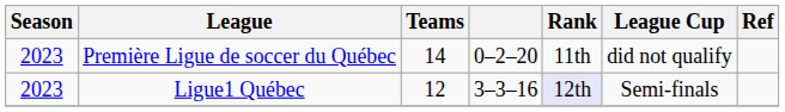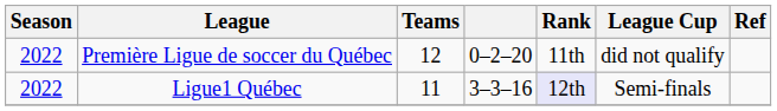 <table class="wikitable" style="text-align: center;">
 <tr>
 <th>Season</th>
 <th>League</th>
 <th>Teams</th>
 <th></th>
 <th>Rank</th>
 <th>League Cup</th>
 <th>Ref</th>
 </tr>
 <tr>
-<td><a href='#'>2023</a></td>
+<td><a href='#'>2022</a></td>
 <td rowspan="1"><a href='#'>Première Ligue de soccer du Québec</a></td>
-<td>14</td>
+<td>12</td>
 <td>0–2–20</td>
 <td>11th</td>
 <td>did not qualify</td>
 <td></td>
 </tr>
 <tr>
-<td><a href='#'>2023</a></td>
+<td><a href='#'>2022</a></td>
 <td rowspan="1"><a href='#'>Ligue1 Québec</a></td>
-<td>12</td>
+<td>11</td>
 <td>3–3–16</td>
 <td style="background: lavender;">12th</td>
 <td>Semi-finals</td>
 <td></td>
 </tr>
 <tr>
 </tr>
 </table>
